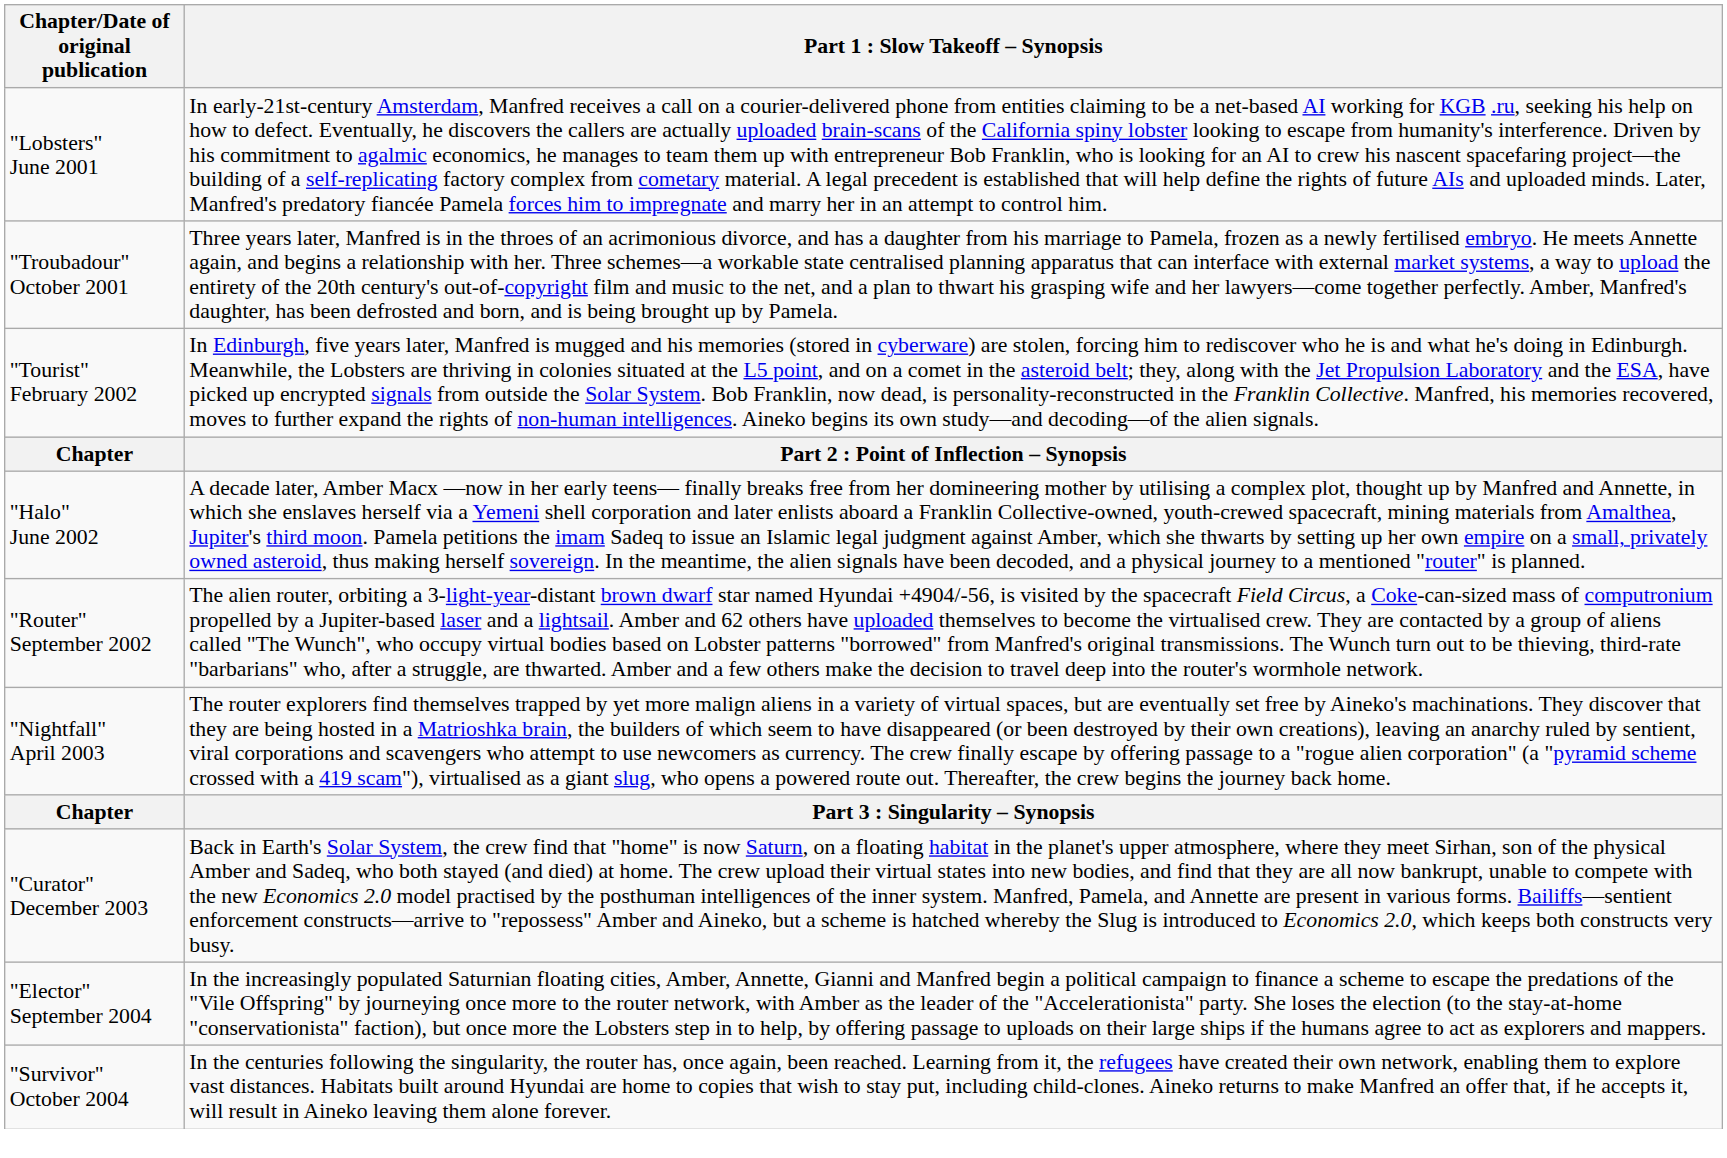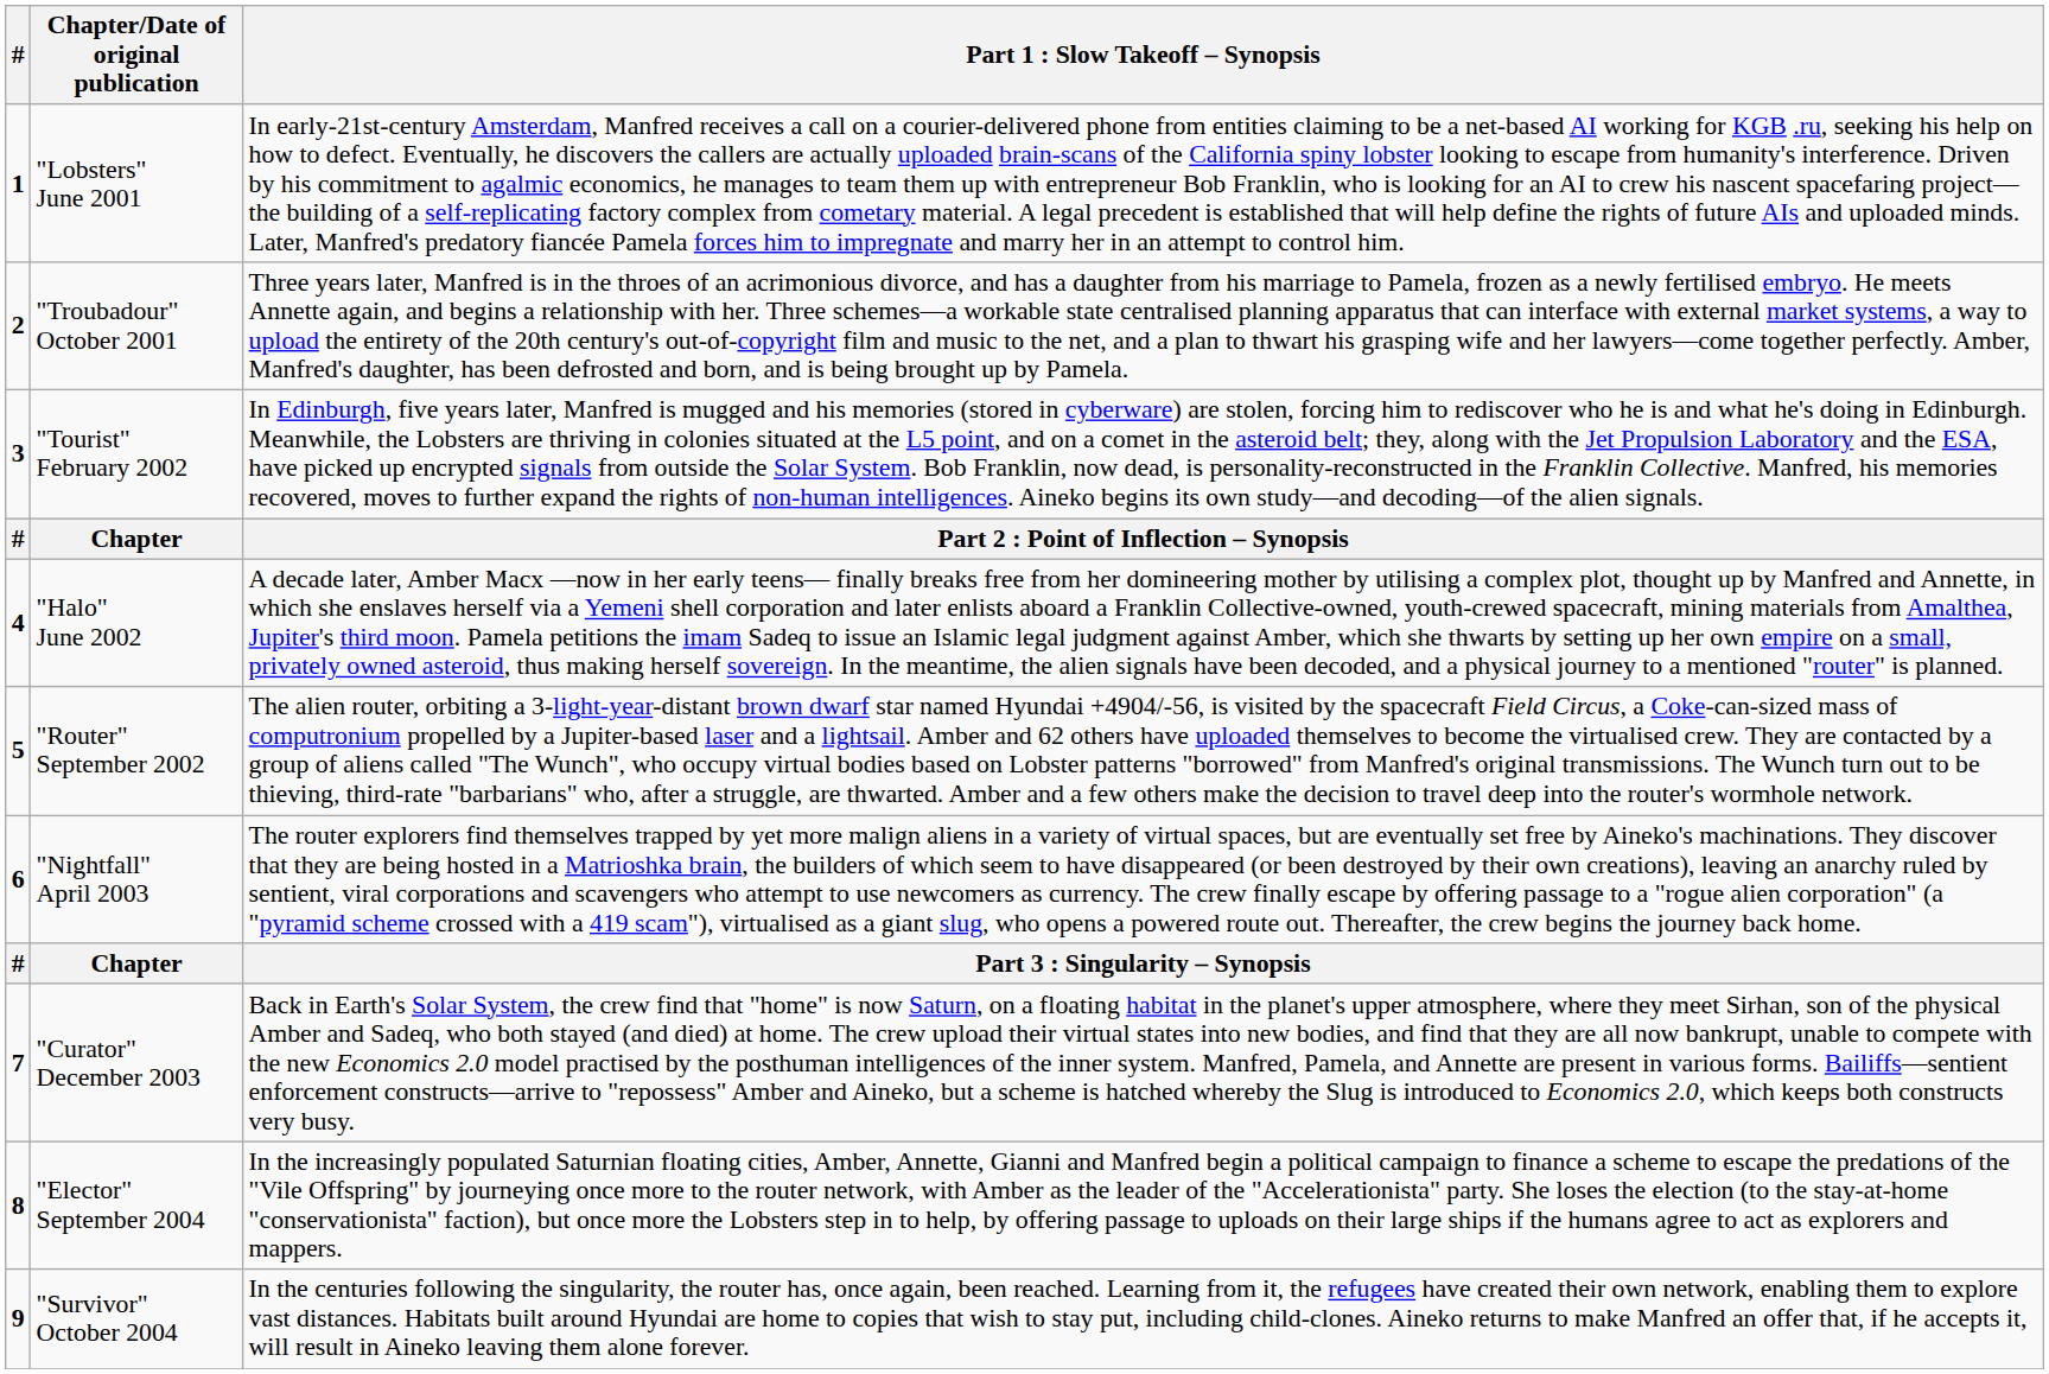 <table style="margin:auto;"  class="wikitable">
 <tr>
+<th>#</th>
 <th>Chapter/Date of original publication</th>
 <th>Part 1 : Slow Takeoff – Synopsis</th>
 </tr>
 <tr>
+<td><strong>1</strong></td>
 <td>"Lobsters"<br>June 2001</td>
 <td>In early-21st-century <a href='#'>Amsterdam</a>, Manfred receives a call on a courier-delivered phone from entities claiming to be a net-based <a href='#'>AI</a> working for <a href='#'>KGB</a> <a href='#'>.ru</a>, seeking his help on how to defect. Eventually, he discovers the callers are actually <a href='#'>uploaded</a> <a href='#'>brain-scans</a> of the <a href='#'>California spiny lobster</a> looking to escape from humanity's interference. Driven by his commitment to <a href='#'>agalmic</a> economics, he manages to team them up with entrepreneur Bob Franklin, who is looking for an AI to crew his nascent spacefaring project—the building of a <a href='#'>self-replicating</a> factory complex from <a href='#'>cometary</a> material. A legal precedent is established that will help define the rights of future <a href='#'>AIs</a> and uploaded minds. Later, Manfred's predatory fiancée Pamela <a href='#'>forces him to impregnate</a> and marry her in an attempt to control him.</td>
 </tr>
 <tr>
+<td><strong>2</strong></td>
 <td>"Troubadour"<br>October 2001</td>
 <td>Three years later, Manfred is in the throes of an acrimonious divorce, and has a daughter from his marriage to Pamela, frozen as a newly fertilised <a href='#'>embryo</a>. He meets Annette again, and begins a relationship with her. Three schemes—a workable state centralised planning apparatus that can interface with external <a href='#'>market systems</a>, a way to <a href='#'>upload</a> the entirety of the 20th century's out-of-<a href='#'>copyright</a> film and music to the net, and a plan to thwart his grasping wife and her lawyers—come together perfectly. Amber, Manfred's daughter, has been defrosted and born, and is being brought up by Pamela.</td>
 </tr>
 <tr>
+<td><strong>3</strong></td>
 <td>"Tourist"<br>February 2002</td>
 <td>In <a href='#'>Edinburgh</a>, five years later, Manfred is mugged and his memories (stored in <a href='#'>cyberware</a>) are stolen, forcing him to rediscover who he is and what he's doing in Edinburgh. Meanwhile, the Lobsters are thriving in colonies situated at the <a href='#'>L5 point</a>, and on a comet in the <a href='#'>asteroid belt</a>; they, along with the <a href='#'>Jet Propulsion Laboratory</a> and the <a href='#'>ESA</a>, have picked up encrypted <a href='#'>signals</a> from outside the <a href='#'>Solar System</a>. Bob Franklin, now dead, is personality-reconstructed in the <em>Franklin Collective</em>. Manfred, his memories recovered, moves to further expand the rights of <a href='#'>non-human intelligences</a>. Aineko begins its own study—and decoding—of the alien signals.</td>
 </tr>
 <tr>
+<th>#</th>
 <th>Chapter</th>
 <th>Part 2 : Point of Inflection – Synopsis</th>
 </tr>
 <tr>
+<td><strong>4</strong></td>
 <td>"Halo"<br>June 2002</td>
 <td>A decade later, Amber Macx —now in her early teens— finally breaks free from her domineering mother by utilising a complex plot, thought up by Manfred and Annette, in which she enslaves herself via a <a href='#'>Yemeni</a> shell corporation and later enlists aboard a Franklin Collective-owned, youth-crewed spacecraft, mining materials from <a href='#'>Amalthea</a>, <a href='#'>Jupiter</a>'s <a href='#'>third moon</a>. Pamela petitions the <a href='#'>imam</a> Sadeq to issue an Islamic legal judgment against Amber, which she thwarts by setting up her own <a href='#'>empire</a> on a <a href='#'>small, privately owned asteroid</a>, thus making herself <a href='#'>sovereign</a>. In the meantime, the alien signals have been decoded, and a physical journey to a mentioned "<a href='#'>router</a>" is planned.</td>
 </tr>
 <tr>
+<td><strong>5</strong></td>
 <td>"Router"<br>September 2002</td>
 <td>The alien router, orbiting a 3-<a href='#'>light-year</a>-distant <a href='#'>brown dwarf</a> star named Hyundai +4904/-56, is visited by the spacecraft <em>Field Circus</em>, a <a href='#'>Coke</a>-can-sized mass of <a href='#'>computronium</a> propelled by a Jupiter-based <a href='#'>laser</a> and a <a href='#'>lightsail</a>. Amber and 62 others have <a href='#'>uploaded</a> themselves to become the virtualised crew. They are contacted by a group of aliens called "The Wunch", who occupy virtual bodies based on Lobster patterns "borrowed" from Manfred's original transmissions. The Wunch turn out to be thieving, third-rate "barbarians" who, after a struggle, are thwarted. Amber and a few others make the decision to travel deep into the router's wormhole network.</td>
 </tr>
 <tr>
+<td><strong>6</strong></td>
 <td>"Nightfall"<br>April 2003</td>
 <td>The router explorers find themselves trapped by yet more malign aliens in a variety of virtual spaces, but are eventually set free by Aineko's machinations. They discover that they are being hosted in a <a href='#'>Matrioshka brain</a>, the builders of which seem to have disappeared (or been destroyed by their own creations), leaving an anarchy ruled by sentient, viral corporations and scavengers who attempt to use newcomers as currency. The crew finally escape by offering passage to a "rogue alien corporation" (a "<a href='#'>pyramid scheme</a> crossed with a <a href='#'>419 scam</a>"), virtualised as a giant <a href='#'>slug</a>, who opens a powered route out. Thereafter, the crew begins the journey back home.</td>
 </tr>
 <tr>
+<th>#</th>
 <th>Chapter</th>
 <th>Part 3 : Singularity – Synopsis</th>
 </tr>
 <tr>
+<td><strong>7</strong></td>
 <td>"Curator"<br>December 2003</td>
 <td>Back in Earth's <a href='#'>Solar System</a>, the crew find that "home" is now <a href='#'>Saturn</a>, on a floating <a href='#'>habitat</a> in the planet's upper atmosphere, where they meet Sirhan, son of the physical Amber and Sadeq, who both stayed (and died) at home. The crew upload their virtual states into new bodies, and find that they are all now bankrupt, unable to compete with the new <em>Economics 2.0</em> model practised by the posthuman intelligences of the inner system. Manfred, Pamela, and Annette are present in various forms. <a href='#'>Bailiffs</a>—sentient enforcement constructs—arrive to "repossess" Amber and Aineko, but a scheme is hatched whereby the Slug is introduced to <em>Economics 2.0</em>, which keeps both constructs very busy.</td>
 </tr>
 <tr>
+<td><strong>8</strong></td>
 <td>"Elector"<br>September 2004</td>
 <td>In the increasingly populated Saturnian floating cities, Amber, Annette, Gianni and Manfred begin a political campaign to finance a scheme to escape the predations of the "Vile Offspring" by journeying once more to the router network, with Amber as the leader of the "Accelerationista" party. She loses the election (to the stay-at-home "conservationista" faction), but once more the Lobsters step in to help, by offering passage to uploads on their large ships if the humans agree to act as explorers and mappers.</td>
 </tr>
 <tr>
+<td><strong>9</strong></td>
 <td>"Survivor"<br>October 2004</td>
 <td>In the centuries following the singularity, the router has, once again, been reached. Learning from it, the <a href='#'>refugees</a> have created their own network, enabling them to explore vast distances. Habitats built around Hyundai are home to copies that wish to stay put, including child-clones. Aineko returns to make Manfred an offer that, if he accepts it, will result in Aineko leaving them alone forever.</td>
 </tr>
 </table>
